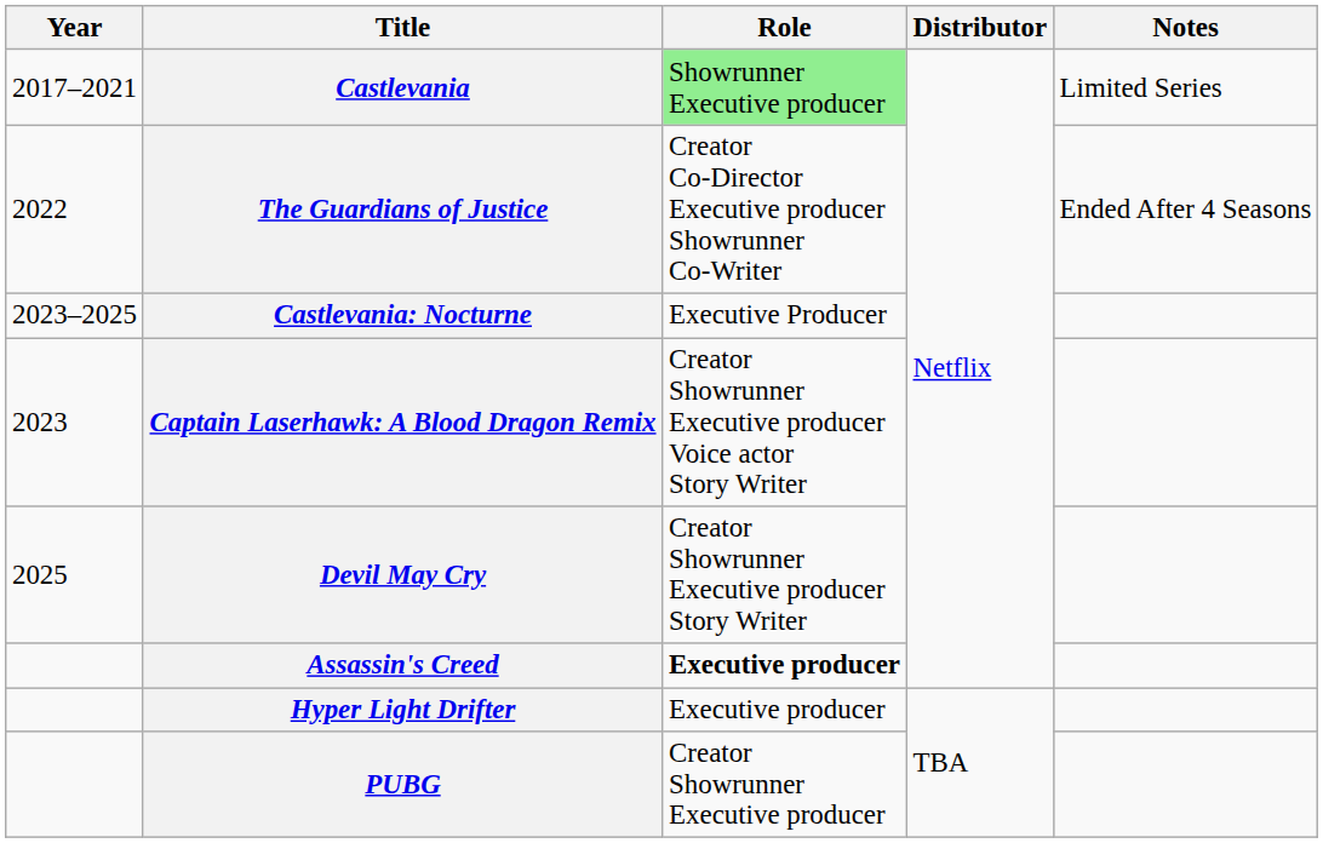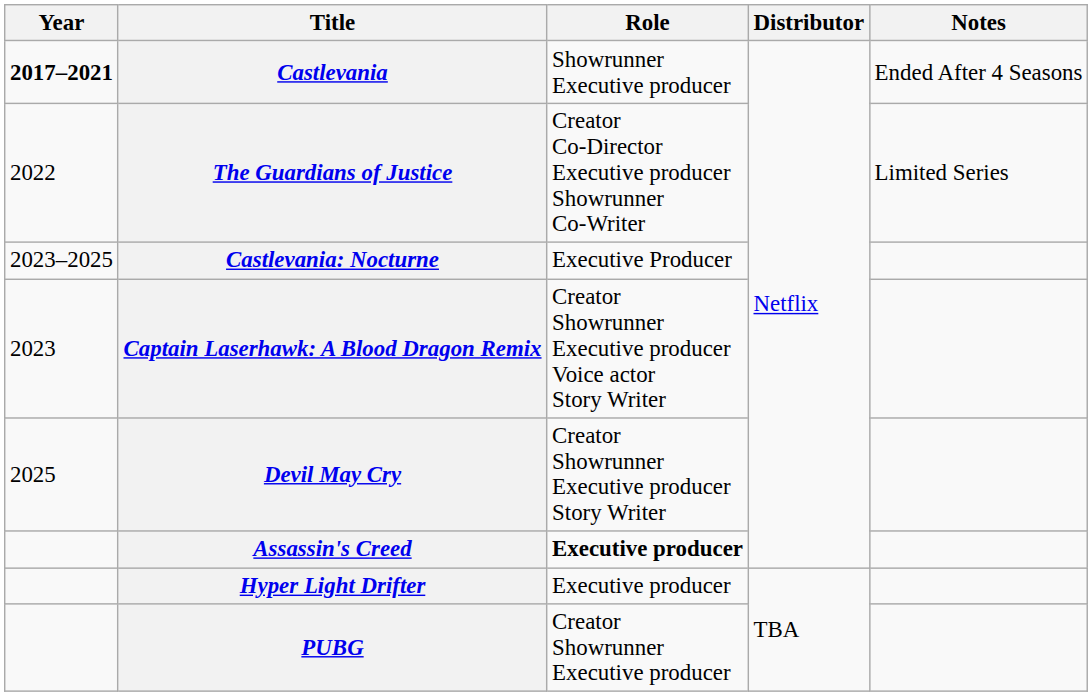 <table class="wikitable plainrowheaders sortable">
 <tr>
 <th scope="col">Year</th>
 <th scope="col">Title</th>
 <th scope="col">Role</th>
 <th class="unsortable">Distributor</th>
 <th class="unsortable">Notes</th>
 </tr>
 <tr>
-<td>2017–2021</td>
+<td><strong>2017–2021</strong></td>
 <th scope="row"><em><a href='#'>Castlevania</a></em></th>
-<td style="background: lightgreen;">Showrunner<br>Executive producer</td>
+<td>Showrunner<br>Executive producer</td>
 <td rowspan="6"><a href='#'>Netflix</a></td>
-<td>Limited Series</td>
+<td>Ended After 4 Seasons</td>
 </tr>
 <tr>
 <td>2022</td>
 <th scope="row"><em><a href='#'>The Guardians of Justice</a></em></th>
 <td>Creator<br>Co-Director<br>Executive producer<br>Showrunner<br>Co-Writer</td>
-<td>Ended After 4 Seasons</td>
+<td>Limited Series</td>
 </tr>
 <tr>
 <td>2023–2025</td>
 <th scope="row"><em><a href='#'>Castlevania: Nocturne</a></em></th>
 <td>Executive Producer</td>
 <td></td>
 </tr>
 <tr>
 <td>2023</td>
 <th scope="row"><em><a href='#'>Captain Laserhawk: A Blood Dragon Remix</a></em></th>
 <td>Creator<br>Showrunner<br>Executive producer<br>Voice actor<br>Story Writer</td>
 <td></td>
 </tr>
 <tr>
 <td>2025</td>
 <th scope="row"><em><a href='#'>Devil May Cry</a></em></th>
 <td>Creator<br>Showrunner<br>Executive producer<br>Story Writer</td>
 <td></td>
 </tr>
 <tr>
 <td></td>
 <th scope="row"><em><a href='#'>Assassin's Creed</a></em></th>
 <td><strong>Executive producer</strong></td>
 </tr>
 <tr>
 <td></td>
 <th scope="row"><em><a href='#'>Hyper Light Drifter</a></em></th>
 <td>Executive producer</td>
 <td rowspan="2">TBA</td>
 <td></td>
 </tr>
 <tr>
 <td></td>
 <th scope="row"><em><a href='#'>PUBG</a></em></th>
 <td>Creator<br>Showrunner<br>Executive producer</td>
 <td></td>
 </tr>
 </table>
